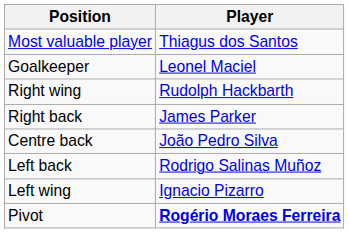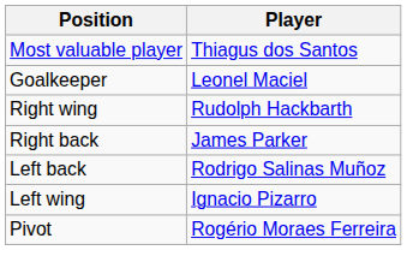 <table class="wikitable">
 <tr>
 <th>Position</th>
 <th>Player</th>
 </tr>
 <tr>
 <td><a href='#'>Most valuable player</a></td>
 <td> <a href='#'>Thiagus dos Santos</a></td>
 </tr>
 <tr>
 <td>Goalkeeper</td>
 <td> <a href='#'>Leonel Maciel</a></td>
 </tr>
 <tr>
 <td>Right wing</td>
 <td> <a href='#'>Rudolph Hackbarth</a></td>
 </tr>
 <tr>
 <td>Right back</td>
 <td> <a href='#'>James Parker</a></td>
 </tr>
 <tr>
-<td>Centre back</td>
-<td> <a href='#'>João Pedro Silva</a></td>
-</tr>
-<tr>
 <td>Left back</td>
 <td> <a href='#'>Rodrigo Salinas Muñoz</a></td>
 </tr>
 <tr>
 <td>Left wing</td>
 <td> <a href='#'>Ignacio Pizarro</a></td>
 </tr>
 <tr>
 <td>Pivot</td>
-<td><strong> <a href='#'>Rogério Moraes Ferreira</a></strong></td>
+<td> <a href='#'>Rogério Moraes Ferreira</a></td>
 </tr>
 </table>
